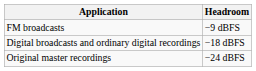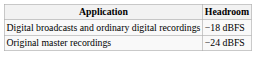 <table class="wikitable">
 <tr>
 <th>Application</th>
 <th>Headroom</th>
-</tr>
-<tr>
-<td>FM broadcasts</td>
-<td>−9 dBFS</td>
 </tr>
 <tr>
 <td>Digital broadcasts and ordinary digital recordings</td>
 <td>−18 dBFS</td>
 </tr>
 <tr>
 <td>Original master recordings</td>
 <td>−24 dBFS</td>
 </tr>
 </table>
